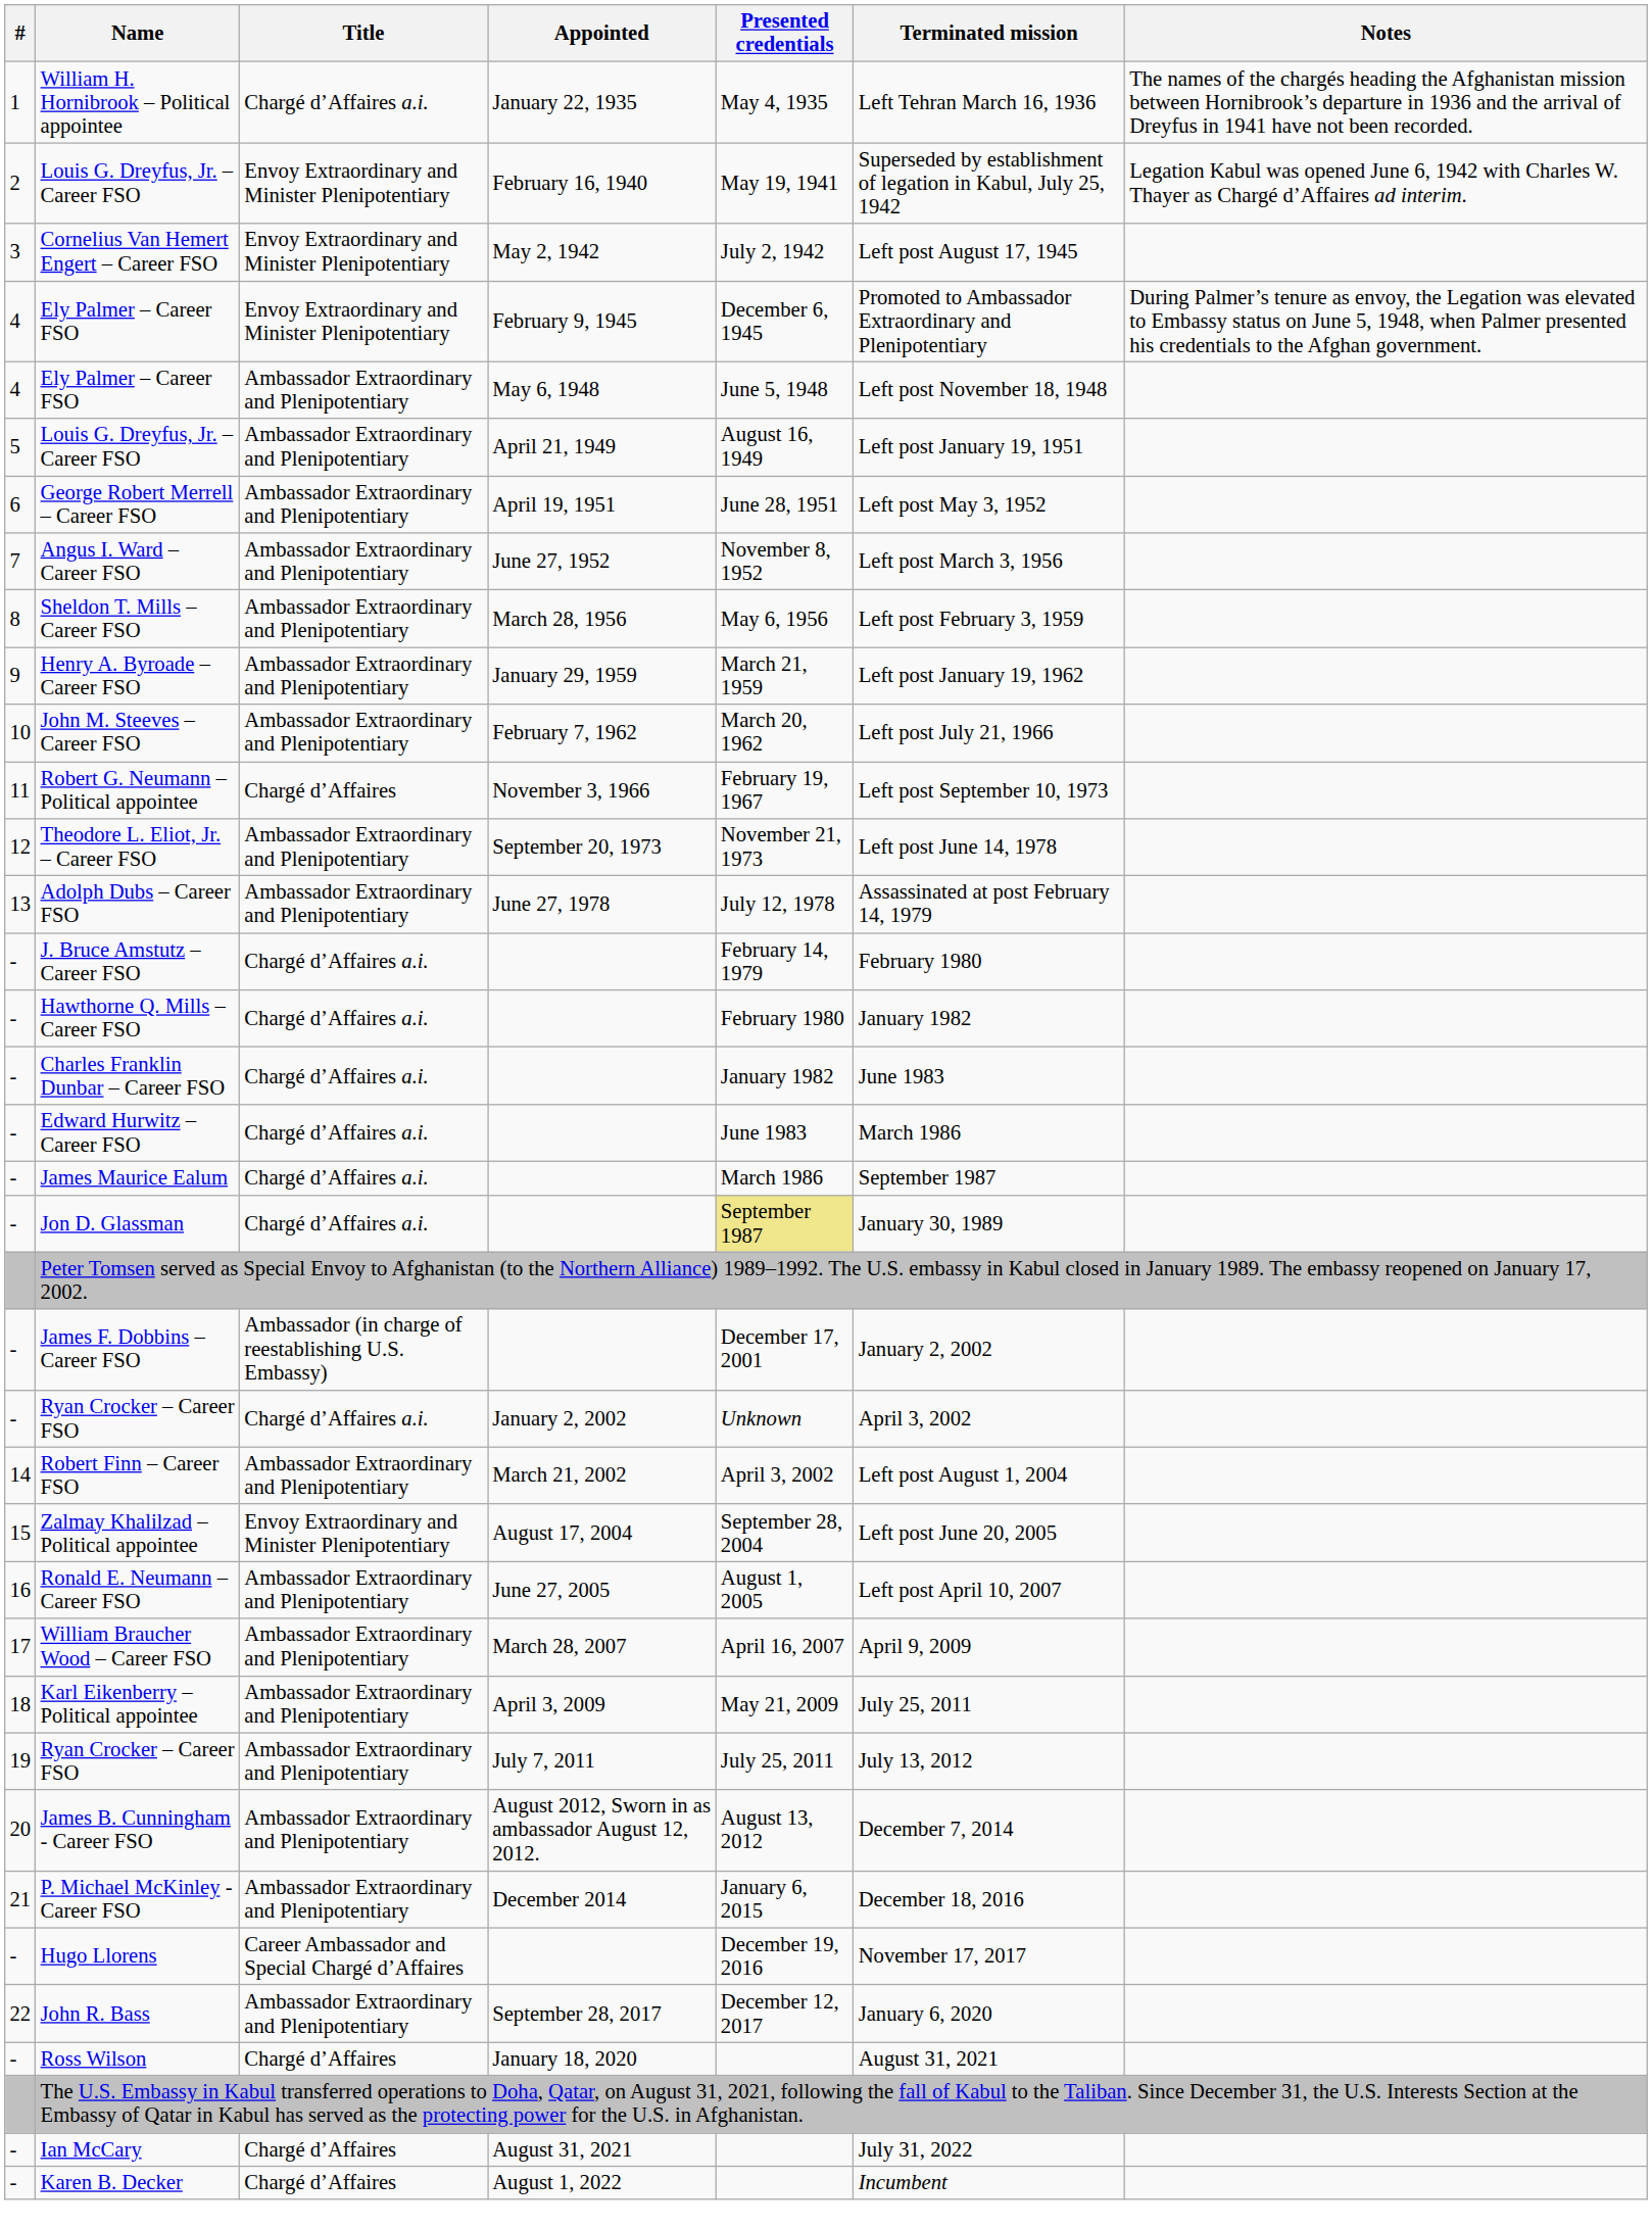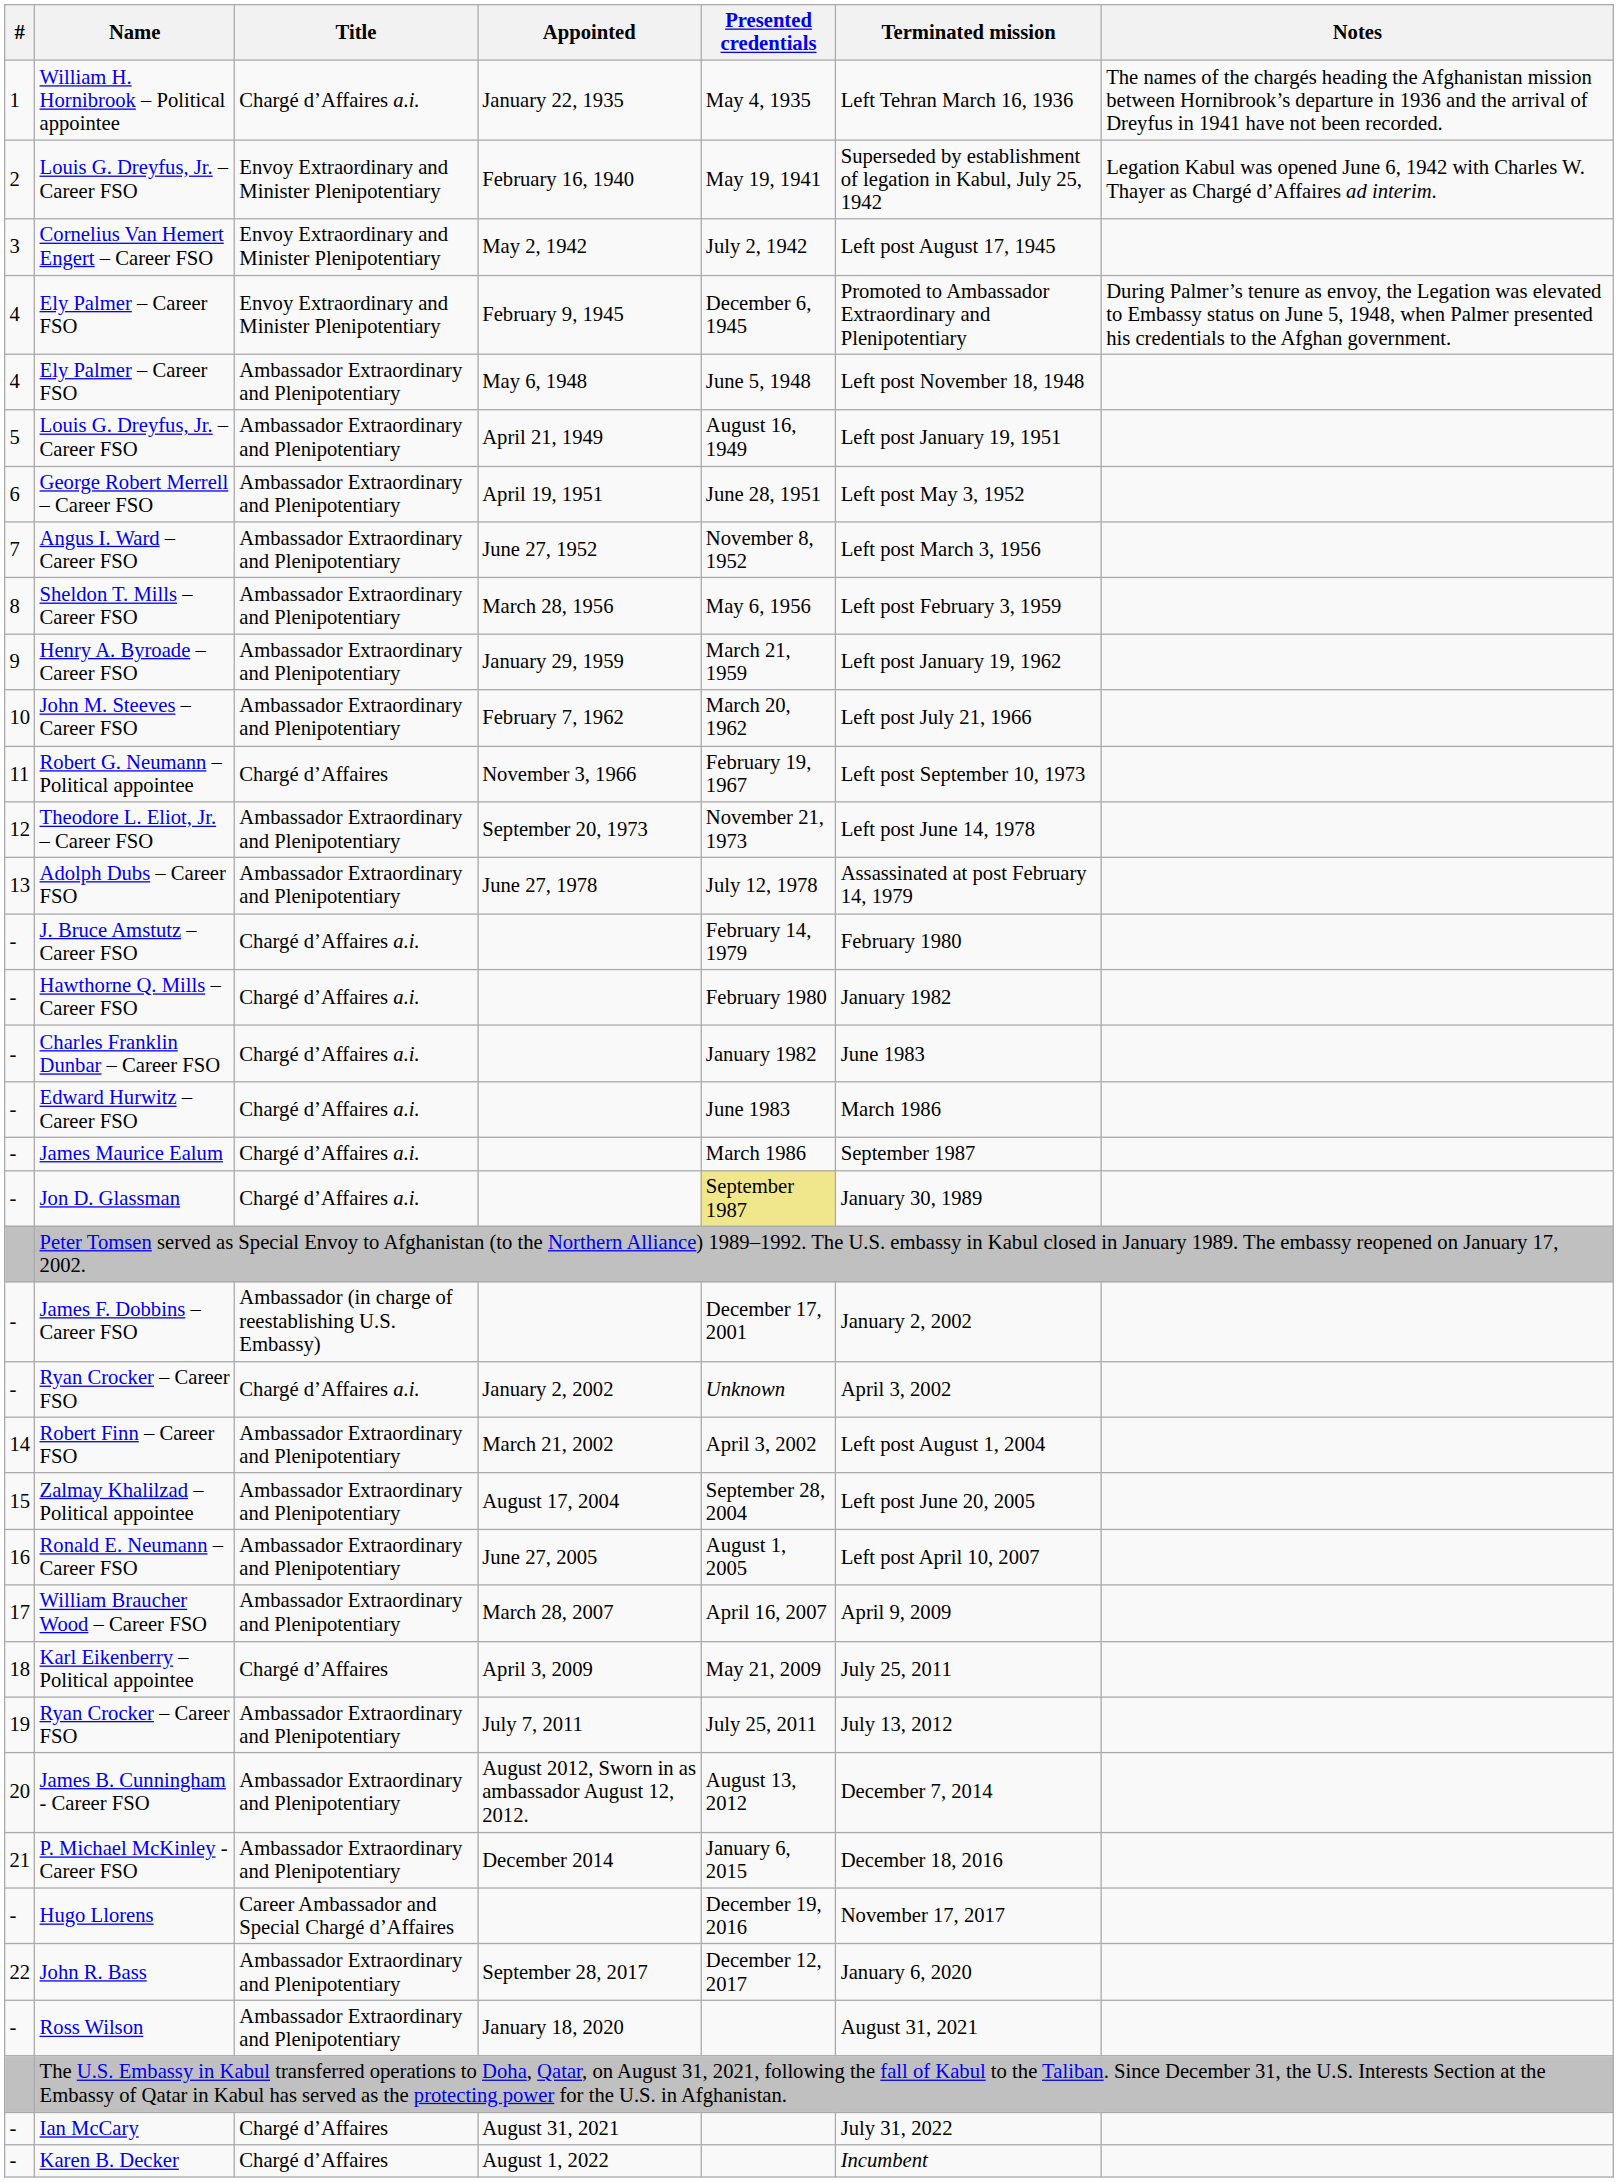 <table class="wikitable">
 <tr>
 <th>#</th>
 <th>Name</th>
 <th>Title</th>
 <th>Appointed</th>
 <th><a href='#'>Presented credentials</a></th>
 <th>Terminated mission</th>
 <th>Notes</th>
 </tr>
 <tr>
 <td>1</td>
 <td><a href='#'>William H. Hornibrook</a> – Political appointee</td>
 <td>Chargé d’Affaires <em>a.i.</em></td>
 <td>January 22, 1935</td>
 <td>May 4, 1935</td>
 <td>Left Tehran March 16, 1936</td>
 <td>The names of the chargés heading the Afghanistan mission between Hornibrook’s departure in 1936 and the arrival of Dreyfus in 1941 have not been recorded.</td>
 </tr>
 <tr>
 <td>2</td>
 <td><a href='#'>Louis G. Dreyfus, Jr.</a> – Career FSO</td>
 <td>Envoy Extraordinary and Minister Plenipotentiary</td>
 <td>February 16, 1940</td>
 <td>May 19, 1941</td>
 <td>Superseded by establishment of legation in Kabul, July 25, 1942</td>
 <td>Legation Kabul was opened June 6, 1942 with Charles W. Thayer as Chargé d’Affaires <em>ad interim</em>.</td>
 </tr>
 <tr>
 <td>3</td>
 <td><a href='#'>Cornelius Van Hemert Engert</a> – Career FSO</td>
 <td>Envoy Extraordinary and Minister Plenipotentiary</td>
 <td>May 2, 1942</td>
 <td>July 2, 1942</td>
 <td>Left post August 17, 1945</td>
 <td></td>
 </tr>
 <tr>
 <td>4</td>
 <td><a href='#'>Ely Palmer</a> – Career FSO</td>
 <td>Envoy Extraordinary and Minister Plenipotentiary</td>
 <td>February 9, 1945</td>
 <td>December 6, 1945</td>
 <td>Promoted to Ambassador Extraordinary and Plenipotentiary</td>
 <td>During Palmer’s tenure as envoy, the Legation was elevated to Embassy status on June 5, 1948, when Palmer presented his credentials to the Afghan government.</td>
 </tr>
 <tr>
 <td>4</td>
 <td><a href='#'>Ely Palmer</a> – Career FSO</td>
 <td>Ambassador Extraordinary and Plenipotentiary</td>
 <td>May 6, 1948</td>
 <td>June 5, 1948</td>
 <td>Left post November 18, 1948</td>
 <td></td>
 </tr>
 <tr>
 <td>5</td>
 <td><a href='#'>Louis G. Dreyfus, Jr.</a> – Career FSO</td>
 <td>Ambassador Extraordinary and Plenipotentiary</td>
 <td>April 21, 1949</td>
 <td>August 16, 1949</td>
 <td>Left post January 19, 1951</td>
 <td></td>
 </tr>
 <tr>
 <td>6</td>
 <td><a href='#'>George Robert Merrell</a> – Career FSO</td>
 <td>Ambassador Extraordinary and Plenipotentiary</td>
 <td>April 19, 1951</td>
 <td>June 28, 1951</td>
 <td>Left post May 3, 1952</td>
 <td></td>
 </tr>
 <tr>
 <td>7</td>
 <td><a href='#'>Angus I. Ward</a> – Career FSO</td>
 <td>Ambassador Extraordinary and Plenipotentiary</td>
 <td>June 27, 1952</td>
 <td>November 8, 1952</td>
 <td>Left post March 3, 1956</td>
 <td></td>
 </tr>
 <tr>
 <td>8</td>
 <td><a href='#'>Sheldon T. Mills</a> – Career FSO</td>
 <td>Ambassador Extraordinary and Plenipotentiary</td>
 <td>March 28, 1956</td>
 <td>May 6, 1956</td>
 <td>Left post February 3, 1959</td>
 <td></td>
 </tr>
 <tr>
 <td>9</td>
 <td><a href='#'>Henry A. Byroade</a> – Career FSO</td>
 <td>Ambassador Extraordinary and Plenipotentiary</td>
 <td>January 29, 1959</td>
 <td>March 21, 1959</td>
 <td>Left post January 19, 1962</td>
 <td></td>
 </tr>
 <tr>
 <td>10</td>
 <td><a href='#'>John M. Steeves</a> – Career FSO</td>
 <td>Ambassador Extraordinary and Plenipotentiary</td>
 <td>February 7, 1962</td>
 <td>March 20, 1962</td>
 <td>Left post July 21, 1966</td>
 <td></td>
 </tr>
 <tr>
 <td>11</td>
 <td><a href='#'>Robert G. Neumann</a> – Political appointee</td>
 <td>Chargé d’Affaires</td>
 <td>November 3, 1966</td>
 <td>February 19, 1967</td>
 <td>Left post September 10, 1973</td>
 <td></td>
 </tr>
 <tr>
 <td>12</td>
 <td><a href='#'>Theodore L. Eliot, Jr.</a> – Career FSO</td>
 <td>Ambassador Extraordinary and Plenipotentiary</td>
 <td>September 20, 1973</td>
 <td>November 21, 1973</td>
 <td>Left post June 14, 1978</td>
 <td></td>
 </tr>
 <tr>
 <td>13</td>
 <td><a href='#'>Adolph Dubs</a> – Career FSO</td>
 <td>Ambassador Extraordinary and Plenipotentiary</td>
 <td>June 27, 1978</td>
 <td>July 12, 1978</td>
 <td>Assassinated at post February 14, 1979</td>
 <td></td>
 </tr>
 <tr>
 <td>-</td>
 <td><a href='#'>J. Bruce Amstutz</a> – Career FSO</td>
 <td>Chargé d’Affaires <em>a.i.</em></td>
 <td></td>
 <td>February 14, 1979</td>
 <td>February 1980</td>
 <td></td>
 </tr>
 <tr>
 <td>-</td>
 <td><a href='#'>Hawthorne Q. Mills</a> – Career FSO</td>
 <td>Chargé d’Affaires <em>a.i.</em></td>
 <td></td>
 <td>February 1980</td>
 <td>January 1982</td>
 <td></td>
 </tr>
 <tr>
 <td>-</td>
 <td><a href='#'>Charles Franklin Dunbar</a> – Career FSO</td>
 <td>Chargé d’Affaires <em>a.i.</em></td>
 <td></td>
 <td>January 1982</td>
 <td>June 1983</td>
 <td></td>
 </tr>
 <tr>
 <td>-</td>
 <td><a href='#'>Edward Hurwitz</a> – Career FSO</td>
 <td>Chargé d’Affaires <em>a.i.</em></td>
 <td></td>
 <td>June 1983</td>
 <td>March 1986</td>
 <td></td>
 </tr>
 <tr>
 <td>-</td>
 <td><a href='#'>James Maurice Ealum</a></td>
 <td>Chargé d’Affaires <em>a.i.</em></td>
 <td></td>
 <td>March 1986</td>
 <td>September 1987</td>
 <td></td>
 </tr>
 <tr>
 <td>-</td>
 <td><a href='#'>Jon D. Glassman</a></td>
 <td>Chargé d’Affaires <em>a.i.</em></td>
 <td></td>
 <td style="background: khaki;">September 1987</td>
 <td>January 30, 1989</td>
 <td></td>
 </tr>
 <tr style="background:silver;">
 <td></td>
 <td colspan="6"><a href='#'>Peter Tomsen</a> served as Special Envoy to Afghanistan (to the <a href='#'>Northern Alliance</a>) 1989–1992. The U.S. embassy in Kabul closed in January 1989. The embassy reopened on January 17, 2002.</td>
 </tr>
 <tr>
 <td>-</td>
 <td><a href='#'>James F. Dobbins</a> – Career FSO</td>
 <td>Ambassador (in charge of reestablishing U.S. Embassy)</td>
 <td></td>
 <td>December 17, 2001</td>
 <td>January 2, 2002</td>
 </tr>
 <tr>
 <td>-</td>
 <td><a href='#'>Ryan Crocker</a> – Career FSO</td>
 <td>Chargé d’Affaires <em>a.i.</em></td>
 <td>January 2, 2002</td>
 <td><em>Unknown</em></td>
 <td>April 3, 2002</td>
 <td></td>
 </tr>
 <tr>
 <td>14</td>
 <td><a href='#'>Robert Finn</a> – Career FSO</td>
 <td>Ambassador Extraordinary and Plenipotentiary</td>
 <td>March 21, 2002</td>
 <td>April 3, 2002</td>
 <td>Left post August 1, 2004</td>
 <td></td>
 </tr>
 <tr>
 <td>15</td>
 <td><a href='#'>Zalmay Khalilzad</a> – Political appointee</td>
-<td>Envoy Extraordinary and Minister Plenipotentiary</td>
+<td>Ambassador Extraordinary and Plenipotentiary</td>
 <td>August 17, 2004</td>
 <td>September 28, 2004</td>
 <td>Left post June 20, 2005</td>
 <td></td>
 </tr>
 <tr>
 <td>16</td>
 <td><a href='#'>Ronald E. Neumann</a> – Career FSO</td>
 <td>Ambassador Extraordinary and Plenipotentiary</td>
 <td>June 27, 2005</td>
 <td>August 1, 2005</td>
 <td>Left post April 10, 2007</td>
 <td></td>
 </tr>
 <tr>
 <td>17</td>
 <td><a href='#'>William Braucher Wood</a> – Career FSO</td>
 <td>Ambassador Extraordinary and Plenipotentiary</td>
 <td>March 28, 2007</td>
 <td>April 16, 2007</td>
 <td>April 9, 2009</td>
 <td></td>
 </tr>
 <tr>
 <td>18</td>
 <td><a href='#'>Karl Eikenberry</a> – Political appointee</td>
-<td>Ambassador Extraordinary and Plenipotentiary</td>
+<td>Chargé d’Affaires</td>
 <td>April 3, 2009</td>
 <td>May 21, 2009</td>
 <td>July 25, 2011</td>
 <td></td>
 </tr>
 <tr>
 <td>19</td>
 <td><a href='#'>Ryan Crocker</a> – Career FSO</td>
 <td>Ambassador Extraordinary and Plenipotentiary</td>
 <td>July 7, 2011</td>
 <td>July 25, 2011</td>
 <td>July 13, 2012</td>
 <td></td>
 </tr>
 <tr>
 <td>20</td>
 <td><a href='#'>James B. Cunningham</a> - Career FSO</td>
 <td>Ambassador Extraordinary and Plenipotentiary</td>
 <td>August 2012, Sworn in as ambassador August 12, 2012.</td>
 <td>August 13, 2012</td>
 <td>December 7, 2014</td>
 <td></td>
 </tr>
 <tr>
 <td>21</td>
 <td><a href='#'>P. Michael McKinley</a> - Career FSO</td>
 <td>Ambassador Extraordinary and Plenipotentiary</td>
 <td>December 2014</td>
 <td>January 6, 2015</td>
 <td>December 18, 2016</td>
 <td></td>
 </tr>
 <tr>
 <td>-</td>
 <td><a href='#'>Hugo Llorens</a></td>
 <td>Career Ambassador and Special Chargé d’Affaires</td>
 <td></td>
 <td>December 19, 2016</td>
 <td>November 17, 2017</td>
 <td></td>
 </tr>
 <tr>
 <td>22</td>
 <td><a href='#'>John R. Bass</a></td>
 <td>Ambassador Extraordinary and Plenipotentiary</td>
 <td>September 28, 2017</td>
 <td>December 12, 2017</td>
 <td>January 6, 2020</td>
 <td></td>
 </tr>
 <tr>
 <td>-</td>
 <td><a href='#'>Ross Wilson</a></td>
-<td>Chargé d’Affaires</td>
+<td>Ambassador Extraordinary and Plenipotentiary</td>
 <td>January 18, 2020</td>
 <td></td>
 <td>August 31, 2021</td>
 <td></td>
 </tr>
 <tr style="background:silver;">
 <td></td>
 <td colspan="6">The <a href='#'>U.S. Embassy in Kabul</a> transferred operations to <a href='#'>Doha</a>, <a href='#'>Qatar</a>, on August 31, 2021, following the <a href='#'>fall of Kabul</a> to the <a href='#'>Taliban</a>. Since December 31, the U.S. Interests Section at the Embassy of Qatar in Kabul has served as the <a href='#'>protecting power</a> for the U.S. in Afghanistan.</td>
 </tr>
 <tr>
 <td>-</td>
 <td><a href='#'>Ian McCary</a></td>
 <td>Chargé d’Affaires</td>
 <td>August 31, 2021</td>
 <td></td>
 <td>July 31, 2022</td>
 <td></td>
 </tr>
 <tr>
 <td>-</td>
 <td><a href='#'>Karen B. Decker</a></td>
 <td>Chargé d’Affaires</td>
 <td>August 1, 2022</td>
 <td></td>
 <td><em>Incumbent</em></td>
 <td></td>
 </tr>
 </table>
